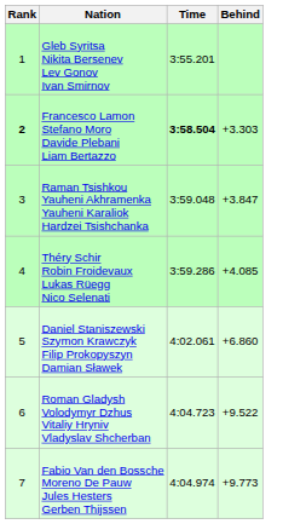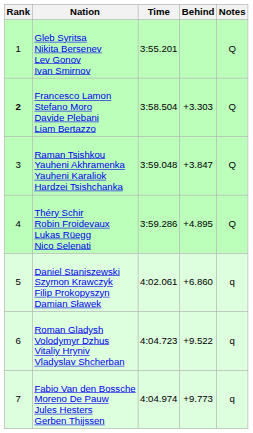 <table class="wikitable sortable" style="text-align:center">
 <tr>
 <th>Rank</th>
 <th>Nation</th>
 <th>Time</th>
 <th>Behind</th>
+<th>Notes</th>
 </tr>
 <tr bgcolor=bbffbb>
 <td>1</td>
 <td align=left><br><a href='#'>Gleb Syritsa</a><br><a href='#'>Nikita Bersenev</a><br><a href='#'>Lev Gonov</a><br><a href='#'>Ivan Smirnov</a></td>
 <td>3:55.201</td>
 <td></td>
+<td>Q</td>
 </tr>
 <tr bgcolor=bbffbb>
 <td><strong>2</strong></td>
 <td align=left><br><a href='#'>Francesco Lamon</a><br><a href='#'>Stefano Moro</a><br><a href='#'>Davide Plebani</a><br><a href='#'>Liam Bertazzo</a></td>
-<td><strong>3:58.504</strong></td>
+<td>3:58.504</td>
 <td>+3.303</td>
+<td>Q</td>
 </tr>
 <tr bgcolor=bbffbb>
 <td>3</td>
 <td align=left><br><a href='#'>Raman Tsishkou</a><br><a href='#'>Yauheni Akhramenka</a><br><a href='#'>Yauheni Karaliok</a><br><a href='#'>Hardzei Tsishchanka</a></td>
 <td>3:59.048</td>
 <td>+3.847</td>
+<td>Q</td>
 </tr>
 <tr bgcolor=bbffbb>
 <td>4</td>
 <td align=left><br><a href='#'>Théry Schir</a><br><a href='#'>Robin Froidevaux</a><br><a href='#'>Lukas Rüegg</a><br><a href='#'>Nico Selenati</a></td>
 <td>3:59.286</td>
-<td>+4.085</td>
+<td>+4.895</td>
+<td>Q</td>
 </tr>
 <tr bgcolor=ddffdd>
 <td>5</td>
 <td align=left><br><a href='#'>Daniel Staniszewski</a><br><a href='#'>Szymon Krawczyk</a><br><a href='#'>Filip Prokopyszyn</a><br><a href='#'>Damian Sławek</a></td>
 <td>4:02.061</td>
 <td>+6.860</td>
+<td>q</td>
 </tr>
 <tr bgcolor=ddffdd>
 <td>6</td>
 <td align=left><br><a href='#'>Roman Gladysh</a><br><a href='#'>Volodymyr Dzhus</a><br><a href='#'>Vitaliy Hryniv</a><br><a href='#'>Vladyslav Shcherban</a></td>
 <td>4:04.723</td>
 <td>+9.522</td>
+<td>q</td>
 </tr>
 <tr bgcolor=ddffdd>
 <td>7</td>
 <td align=left><br><a href='#'>Fabio Van den Bossche</a><br><a href='#'>Moreno De Pauw</a><br><a href='#'>Jules Hesters</a><br><a href='#'>Gerben Thijssen</a></td>
 <td>4:04.974</td>
 <td>+9.773</td>
+<td>q</td>
 </tr>
 </table>
